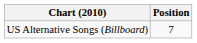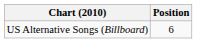 <table class="wikitable sortable">
 <tr>
 <th>Chart (2010)</th>
 <th>Position</th>
 </tr>
 <tr>
 <td>US Alternative Songs (<em>Billboard</em>)</td>
-<td align="center">7</td>
+<td align="center">6</td>
 </tr>
 </table>
